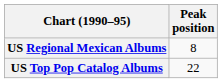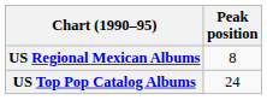 <table class="wikitable sortable plainrowheaders" style="text-align:center;">
 <tr>
 <th scope="col">Chart (1990–95)</th>
 <th scope="col">Peak<br>position</th>
 </tr>
 <tr>
 <th scope="row">US <a href='#'>Regional Mexican Albums</a></th>
 <td>8</td>
 </tr>
 <tr>
 <th scope="row">US <a href='#'>Top Pop Catalog Albums</a></th>
-<td>22</td>
+<td>24</td>
 </tr>
 </table>
